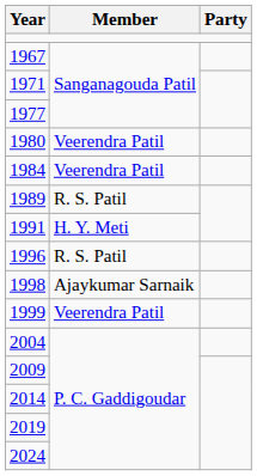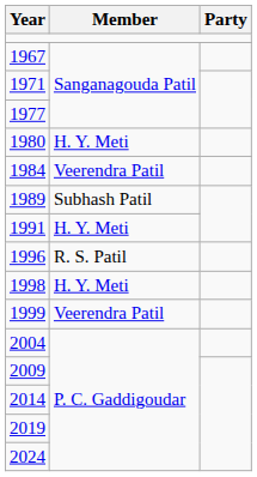 <table class="wikitable sortable">
 <tr>
 <th>Year</th>
 <th>Member</th>
 <th colspan="2">Party</th>
 </tr>
 <tr>
 <td colspan="4"></td>
 </tr>
 <tr>
 <td><a href='#'>1967</a></td>
 <td rowspan="3"><a href='#'>Sanganagouda Patil</a></td>
 <td></td>
 </tr>
 <tr>
 <td><a href='#'>1971</a></td>
 </tr>
 <tr>
 <td><a href='#'>1977</a></td>
 </tr>
 <tr>
 <td><a href='#'>1980</a></td>
-<td><a href='#'>Veerendra Patil</a></td>
+<td><a href='#'>H. Y. Meti</a></td>
 <td></td>
 </tr>
 <tr>
 <td><a href='#'>1984</a></td>
 <td><a href='#'>Veerendra Patil</a></td>
 <td></td>
 </tr>
 <tr>
 <td><a href='#'>1989</a></td>
-<td>R. S. Patil</td>
+<td>Subhash Patil</td>
 </tr>
 <tr>
 <td><a href='#'>1991</a></td>
 <td><a href='#'>H. Y. Meti</a></td>
 </tr>
 <tr>
 <td><a href='#'>1996</a></td>
 <td>R. S. Patil</td>
 <td></td>
 </tr>
 <tr>
 <td><a href='#'>1998</a></td>
-<td>Ajaykumar Sarnaik</td>
+<td><a href='#'>H. Y. Meti</a></td>
 <td></td>
 </tr>
 <tr>
 <td><a href='#'>1999</a></td>
 <td><a href='#'>Veerendra Patil</a></td>
 <td></td>
 </tr>
 <tr>
 <td><a href='#'>2004</a></td>
 <td rowspan="5"><a href='#'>P. C. Gaddigoudar</a></td>
 <td></td>
 </tr>
 <tr>
 <td><a href='#'>2009</a></td>
 </tr>
 <tr>
 <td><a href='#'>2014</a></td>
 </tr>
 <tr>
 <td><a href='#'>2019</a></td>
 </tr>
 <tr>
 <td><a href='#'>2024</a></td>
 </tr>
 </table>
